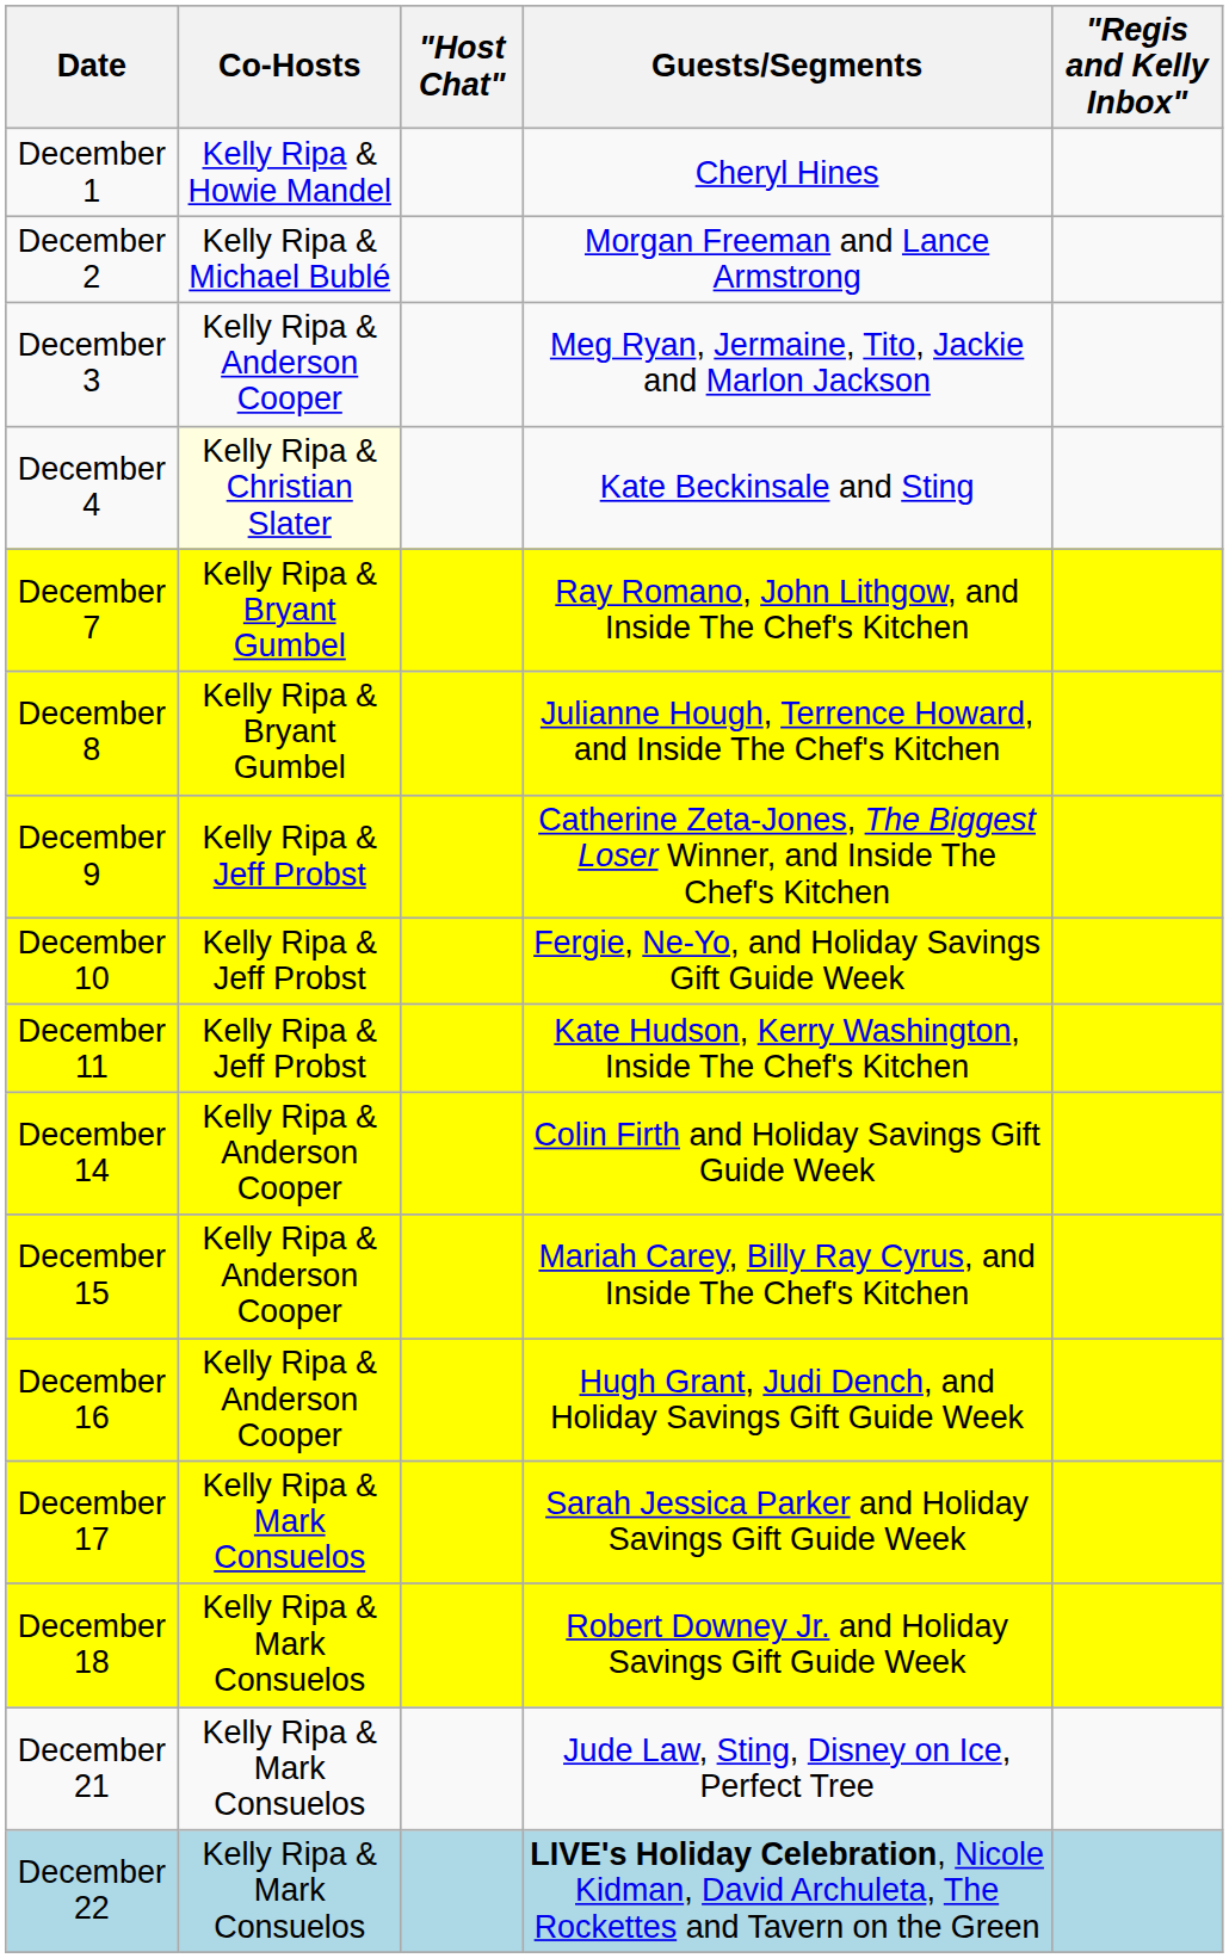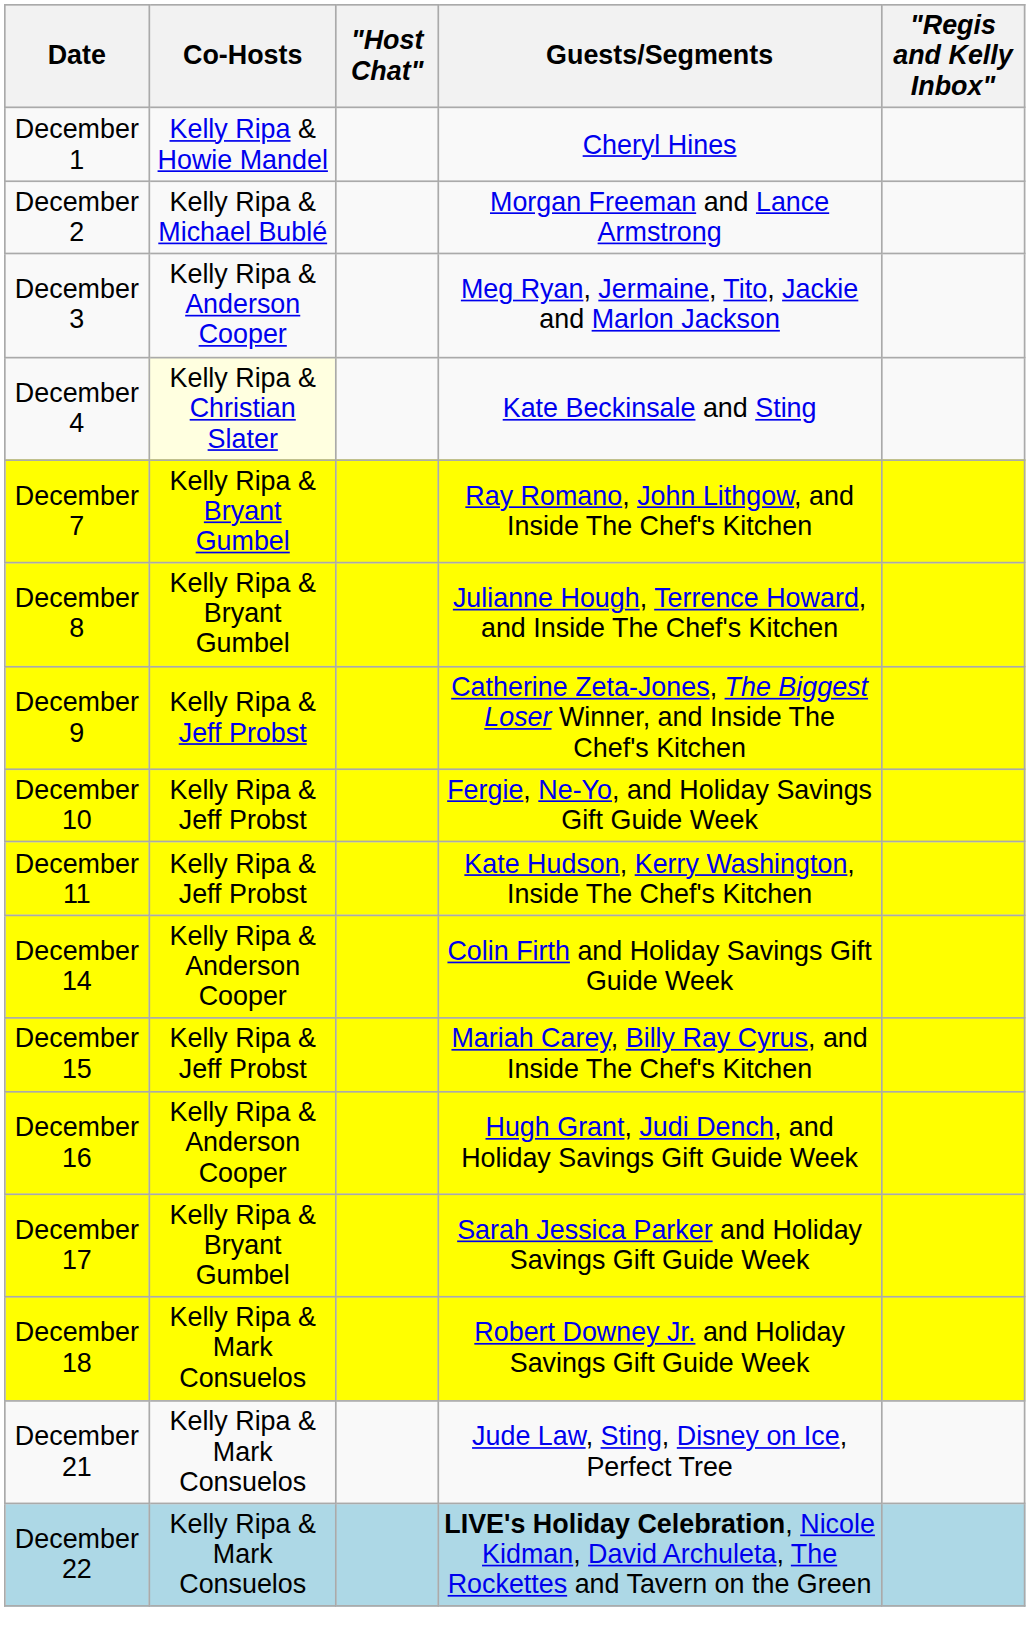 <table class="wikitable sortable" border="1" style="text-align:center">
 <tr>
 <th>Date</th>
 <th>Co-Hosts</th>
 <th><em>"Host Chat"</em></th>
 <th>Guests/Segments</th>
 <th><em>"Regis and Kelly Inbox"</em></th>
 </tr>
 <tr>
 <td>December 1</td>
 <td><a href='#'>Kelly Ripa</a> & <a href='#'>Howie Mandel</a></td>
 <td></td>
 <td><a href='#'>Cheryl Hines</a></td>
 <td></td>
 </tr>
 <tr>
 <td>December 2</td>
 <td>Kelly Ripa & <a href='#'>Michael Bublé</a></td>
 <td></td>
 <td><a href='#'>Morgan Freeman</a> and <a href='#'>Lance Armstrong</a></td>
 <td></td>
 </tr>
 <tr>
 <td>December 3</td>
 <td>Kelly Ripa & <a href='#'>Anderson Cooper</a></td>
 <td></td>
 <td><a href='#'>Meg Ryan</a>, <a href='#'>Jermaine</a>, <a href='#'>Tito</a>, <a href='#'>Jackie</a> and <a href='#'>Marlon Jackson</a></td>
 <td></td>
 </tr>
 <tr>
 <td>December 4</td>
 <td style="background: lightyellow;">Kelly Ripa & <a href='#'>Christian Slater</a></td>
 <td></td>
 <td><a href='#'>Kate Beckinsale</a> and <a href='#'>Sting</a></td>
 <td></td>
 </tr>
 <tr bgcolor=yellow>
 <td>December 7</td>
 <td>Kelly Ripa & <a href='#'>Bryant Gumbel</a></td>
 <td></td>
 <td><a href='#'>Ray Romano</a>, <a href='#'>John Lithgow</a>, and Inside The Chef's Kitchen</td>
 <td></td>
 </tr>
 <tr bgcolor=yellow>
 <td>December 8</td>
 <td>Kelly Ripa & Bryant Gumbel</td>
 <td></td>
 <td><a href='#'>Julianne Hough</a>, <a href='#'>Terrence Howard</a>, and Inside The Chef's Kitchen</td>
 <td></td>
 </tr>
 <tr bgcolor=yellow>
 <td>December 9</td>
 <td>Kelly Ripa & <a href='#'>Jeff Probst</a></td>
 <td></td>
 <td><a href='#'>Catherine Zeta-Jones</a>, <em><a href='#'>The Biggest Loser</a></em> Winner, and Inside The Chef's Kitchen</td>
 <td></td>
 </tr>
 <tr bgcolor=yellow>
 <td>December 10</td>
 <td>Kelly Ripa & Jeff Probst</td>
 <td></td>
 <td><a href='#'>Fergie</a>, <a href='#'>Ne-Yo</a>, and Holiday Savings Gift Guide Week</td>
 <td></td>
 </tr>
 <tr bgcolor=yellow>
 <td>December 11</td>
 <td>Kelly Ripa & Jeff Probst</td>
 <td></td>
 <td><a href='#'>Kate Hudson</a>, <a href='#'>Kerry Washington</a>, Inside The Chef's Kitchen</td>
 <td></td>
 </tr>
 <tr bgcolor=yellow>
 <td>December 14</td>
 <td>Kelly Ripa & Anderson Cooper</td>
 <td></td>
 <td><a href='#'>Colin Firth</a> and Holiday Savings Gift Guide Week</td>
 <td></td>
 </tr>
 <tr bgcolor=yellow>
 <td>December 15</td>
-<td>Kelly Ripa & Anderson Cooper</td>
+<td>Kelly Ripa & Jeff Probst</td>
 <td></td>
 <td><a href='#'>Mariah Carey</a>, <a href='#'>Billy Ray Cyrus</a>, and Inside The Chef's Kitchen</td>
 <td></td>
 </tr>
 <tr bgcolor=yellow>
 <td>December 16</td>
 <td>Kelly Ripa & Anderson Cooper</td>
 <td></td>
 <td><a href='#'>Hugh Grant</a>, <a href='#'>Judi Dench</a>, and Holiday Savings Gift Guide Week</td>
 <td></td>
 </tr>
 <tr bgcolor=yellow>
 <td>December 17</td>
-<td>Kelly Ripa & <a href='#'>Mark Consuelos</a></td>
+<td>Kelly Ripa & Bryant Gumbel</td>
 <td></td>
 <td><a href='#'>Sarah Jessica Parker</a> and Holiday Savings Gift Guide Week</td>
 <td></td>
 </tr>
 <tr bgcolor=yellow>
 <td>December 18</td>
 <td>Kelly Ripa & Mark Consuelos</td>
 <td></td>
 <td><a href='#'>Robert Downey Jr.</a> and Holiday Savings Gift Guide Week</td>
 <td></td>
 </tr>
 <tr>
 <td>December 21</td>
 <td>Kelly Ripa & Mark Consuelos</td>
 <td></td>
 <td><a href='#'>Jude Law</a>, <a href='#'>Sting</a>, <a href='#'>Disney on Ice</a>, Perfect Tree</td>
 <td></td>
 </tr>
 <tr bgcolor=lightblue>
 <td>December 22</td>
 <td>Kelly Ripa & Mark Consuelos</td>
 <td></td>
 <td><strong>LIVE's Holiday Celebration</strong>, <a href='#'>Nicole Kidman</a>, <a href='#'>David Archuleta</a>, <a href='#'>The Rockettes</a> and Tavern on the Green</td>
 <td></td>
 </tr>
 </table>
